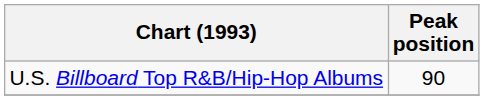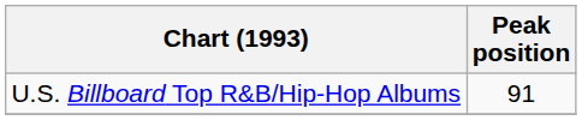 <table class="wikitable sortable">
 <tr>
 <th align="left">Chart (1993)</th>
 <th align="left">Peak<br>position</th>
 </tr>
 <tr>
 <td align="left">U.S. <a href='#'><em>Billboard</em> Top R&B/Hip-Hop Albums</a></td>
-<td align="center">90</td>
+<td align="center">91</td>
 </tr>
 <tr>
 </tr>
 </table>
